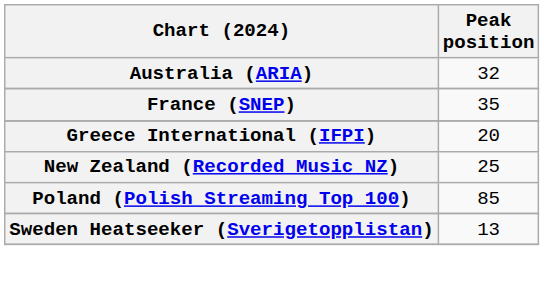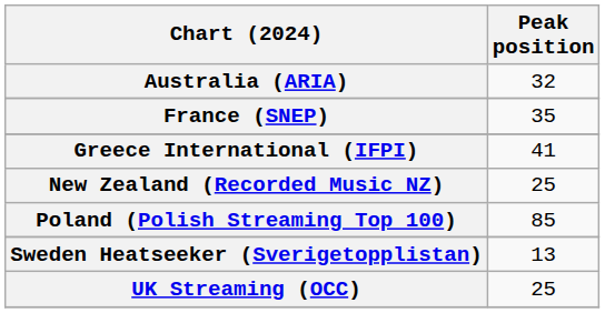 <table class="wikitable sortable plainrowheaders" style="text-align:center">
 <tr>
 <th scope="col">Chart (2024)</th>
 <th scope="col">Peak<br>position</th>
 </tr>
 <tr>
 <th scope="row">Australia (<a href='#'>ARIA</a>)</th>
 <td>32</td>
 </tr>
 <tr>
 </tr>
 <tr>
 </tr>
 <tr>
 <th scope="row">France (<a href='#'>SNEP</a>)</th>
 <td>35</td>
 </tr>
 <tr>
 </tr>
 <tr>
 <th scope="row">Greece International (<a href='#'>IFPI</a>)</th>
-<td>20</td>
+<td>41</td>
 </tr>
 <tr>
 <th scope="row">New Zealand (<a href='#'>Recorded Music NZ</a>)</th>
 <td>25</td>
 </tr>
 <tr>
 <th scope="row">Poland (<a href='#'>Polish Streaming Top 100</a>)</th>
 <td>85</td>
 </tr>
 <tr>
 </tr>
 <tr>
 <th scope="row">Sweden Heatseeker (<a href='#'>Sverigetopplistan</a>)</th>
 <td>13</td>
 </tr>
 <tr>
+<th scope="row"><a href='#'>UK Streaming</a> (<a href='#'>OCC</a>)</th>
+<td>25</td>
+</tr>
+<tr>
 </tr>
 </table>
